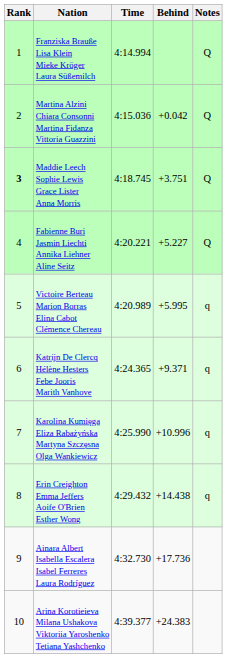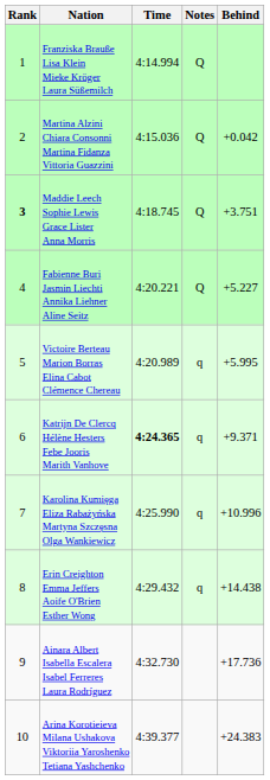 <table class="wikitable sortable" style="text-align:center">
 <tr>
 <th>Rank</th>
 <th>Nation</th>
 <th>Time</th>
+<th>Notes</th>
 <th>Behind</th>
-<th>Notes</th>
 </tr>
 <tr bgcolor=bbffbb>
 <td>1</td>
 <td align=left><br><small><a href='#'>Franziska Brauße</a><br><a href='#'>Lisa Klein</a><br><a href='#'>Mieke Kröger</a><br><a href='#'>Laura Süßemilch</a></small></td>
 <td>4:14.994</td>
+<td>Q</td>
 <td></td>
-<td>Q</td>
 </tr>
 <tr bgcolor=bbffbb>
 <td>2</td>
 <td align=left><br><small><a href='#'>Martina Alzini</a><br><a href='#'>Chiara Consonni</a><br><a href='#'>Martina Fidanza</a><br><a href='#'>Vittoria Guazzini</a></small></td>
 <td>4:15.036</td>
+<td>Q</td>
 <td>+0.042</td>
-<td>Q</td>
 </tr>
 <tr bgcolor=bbffbb>
 <td><strong>3</strong></td>
 <td align=left><br><small><a href='#'>Maddie Leech</a><br><a href='#'>Sophie Lewis</a><br><a href='#'>Grace Lister</a><br><a href='#'>Anna Morris</a></small></td>
 <td>4:18.745</td>
+<td>Q</td>
 <td>+3.751</td>
-<td>Q</td>
 </tr>
 <tr bgcolor=bbffbb>
 <td>4</td>
 <td align=left><br><small><a href='#'>Fabienne Buri</a><br><a href='#'>Jasmin Liechti</a><br><a href='#'>Annika Liehner</a><br><a href='#'>Aline Seitz</a></small></td>
 <td>4:20.221</td>
+<td>Q</td>
 <td>+5.227</td>
-<td>Q</td>
 </tr>
 <tr bgcolor=ddffdd>
 <td>5</td>
 <td align=left><br><small><a href='#'>Victoire Berteau</a><br><a href='#'>Marion Borras</a><br><a href='#'>Elina Cabot</a><br><a href='#'>Clémence Chereau</a></small></td>
 <td>4:20.989</td>
+<td>q</td>
 <td>+5.995</td>
-<td>q</td>
 </tr>
 <tr bgcolor=ddffdd>
 <td>6</td>
 <td align=left><br><small><a href='#'>Katrijn De Clercq</a><br><a href='#'>Hélène Hesters</a><br><a href='#'>Febe Jooris</a><br><a href='#'>Marith Vanhove</a></small></td>
-<td>4:24.365</td>
+<td><strong>4:24.365</strong></td>
+<td>q</td>
 <td>+9.371</td>
-<td>q</td>
 </tr>
 <tr bgcolor=ddffdd>
 <td>7</td>
 <td align=left><br><small><a href='#'>Karolina Kumięga</a><br><a href='#'>Eliza Rabażyńska</a><br><a href='#'>Martyna Szczęsna</a><br><a href='#'>Olga Wankiewicz</a></small></td>
 <td>4:25.990</td>
+<td>q</td>
 <td>+10.996</td>
-<td>q</td>
 </tr>
 <tr bgcolor=ddffdd>
 <td>8</td>
 <td align=left><br><small><a href='#'>Erin Creighton</a><br><a href='#'>Emma Jeffers</a><br><a href='#'>Aoife O'Brien</a><br><a href='#'>Esther Wong</a></small></td>
 <td>4:29.432</td>
+<td>q</td>
 <td>+14.438</td>
-<td>q</td>
 </tr>
 <tr>
 <td>9</td>
 <td align=left><br><small><a href='#'>Ainara Albert</a><br><a href='#'>Isabella Escalera</a><br><a href='#'>Isabel Ferreres</a><br><a href='#'>Laura Rodríguez</a></small></td>
 <td>4:32.730</td>
+<td></td>
 <td>+17.736</td>
-<td></td>
 </tr>
 <tr>
 <td>10</td>
 <td align=left><br><small><a href='#'>Arina Korotieieva</a><br><a href='#'>Milana Ushakova</a><br><a href='#'>Viktoriia Yaroshenko</a><br><a href='#'>Tetiana Yashchenko</a></small></td>
 <td>4:39.377</td>
+<td></td>
 <td>+24.383</td>
-<td></td>
 </tr>
 </table>
